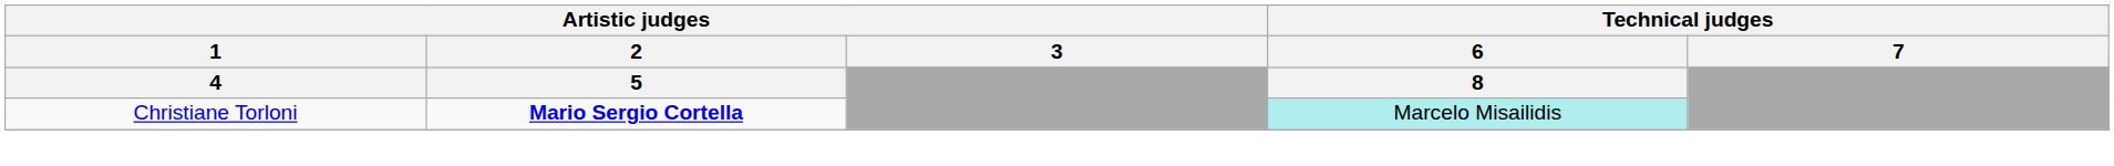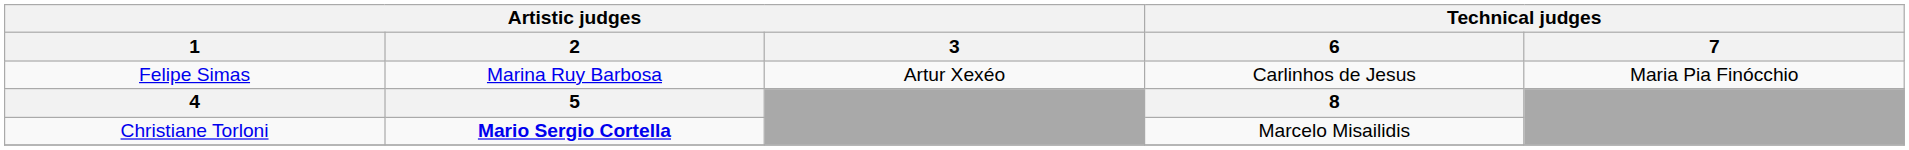 <table class="wikitable" style="font-size:100%; line-height:16px; text-align:center" width="100%">
 <tr>
 <th colspan=3>Artistic judges</th>
 <th colspan=2>Technical judges</th>
 </tr>
 <tr>
 <th style="width:20.0%;">1</th>
 <th style="width:20.0%;">2</th>
 <th style="width:20.0%;">3</th>
 <th style="width:20.0%;">6</th>
 <th style="width:20.0%;">7</th>
 </tr>
 <tr>
+<td><a href='#'>Felipe Simas</a></td>
+<td><a href='#'>Marina Ruy Barbosa</a></td>
+<td>Artur Xexéo</td>
+<td>Carlinhos de Jesus</td>
+<td>Maria Pia Finócchio</td>
+</tr>
+<tr>
 <th>4</th>
 <th>5</th>
 <td rowspan=2 bgcolor=A9A9A9></td>
 <th>8</th>
 <td rowspan=2 bgcolor=A9A9A9></td>
 </tr>
 <tr>
 <td><a href='#'>Christiane Torloni</a></td>
 <td><strong><a href='#'>Mario Sergio Cortella</a></strong></td>
-<td style="background: paleturquoise;">Marcelo Misailidis</td>
+<td>Marcelo Misailidis</td>
 </tr>
 <tr>
 </tr>
 </table>
